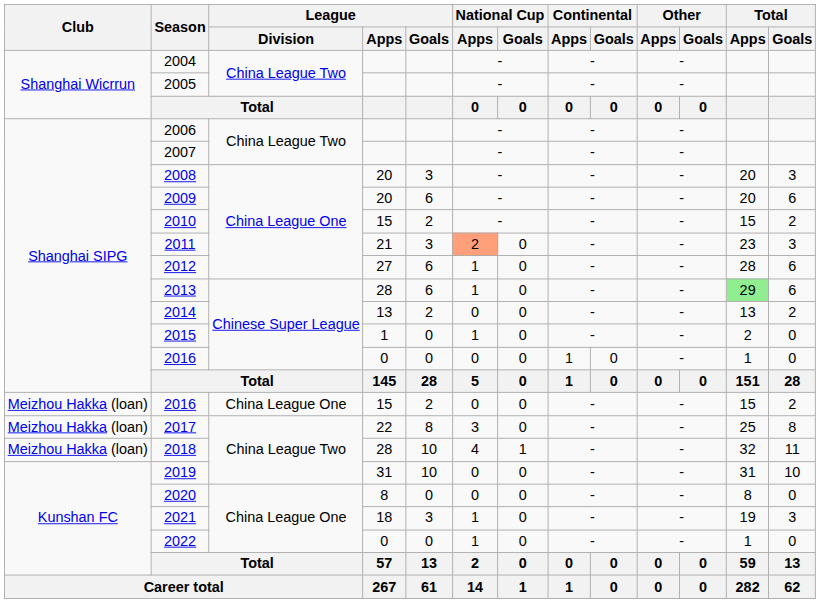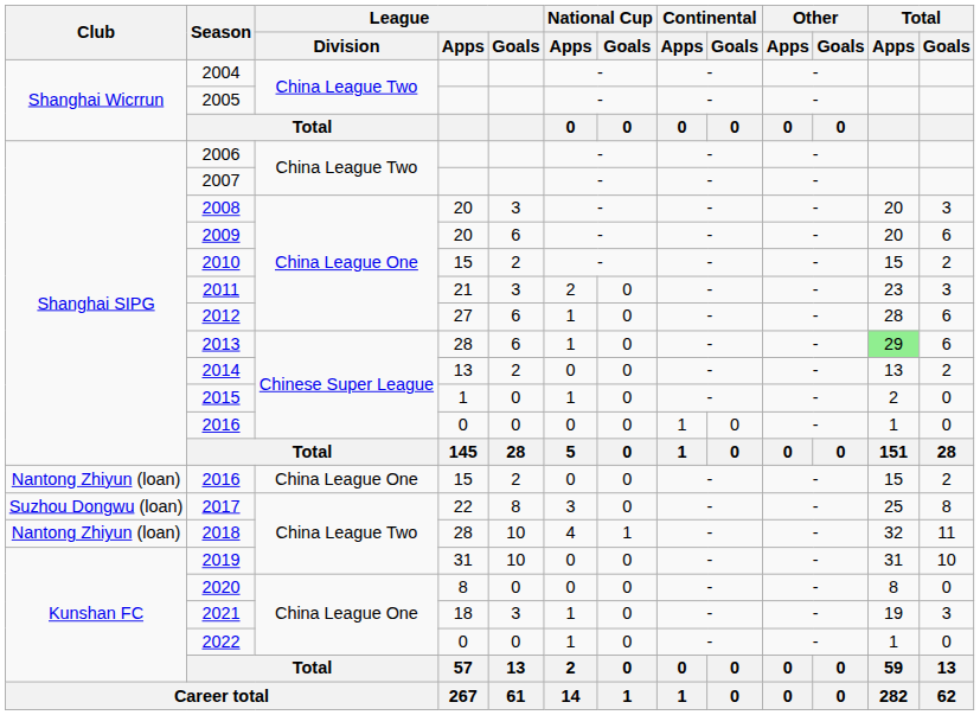 <table class="wikitable" style="text-align: center">
 <tr>
 <th rowspan="2">Club</th>
 <th rowspan="2">Season</th>
 <th colspan="3">League</th>
 <th colspan="2">National Cup</th>
 <th colspan="2">Continental</th>
 <th colspan="2">Other</th>
 <th colspan="2">Total</th>
 </tr>
 <tr>
 <th>Division</th>
 <th>Apps</th>
 <th>Goals</th>
 <th>Apps</th>
 <th>Goals</th>
 <th>Apps</th>
 <th>Goals</th>
 <th>Apps</th>
 <th>Goals</th>
 <th>Apps</th>
 <th>Goals</th>
 </tr>
 <tr>
 <td rowspan=3><a href='#'>Shanghai Wicrrun</a></td>
 <td>2004</td>
 <td rowspan=2><a href='#'>China League Two</a></td>
 <td></td>
 <td></td>
 <td colspan="2">-</td>
 <td colspan="2">-</td>
 <td colspan="2">-</td>
 <td></td>
 <td></td>
 </tr>
 <tr>
 <td>2005</td>
 <td></td>
 <td></td>
 <td colspan="2">-</td>
 <td colspan="2">-</td>
 <td colspan="2">-</td>
 <td></td>
 <td></td>
 </tr>
 <tr>
 <th colspan="2">Total</th>
 <th></th>
 <th></th>
 <th>0</th>
 <th>0</th>
 <th>0</th>
 <th>0</th>
 <th>0</th>
 <th>0</th>
 <th></th>
 <th></th>
 </tr>
 <tr>
 <td rowspan=12><a href='#'>Shanghai SIPG</a></td>
 <td>2006</td>
 <td rowspan=2>China League Two</td>
 <td></td>
 <td></td>
 <td colspan="2">-</td>
 <td colspan="2">-</td>
 <td colspan="2">-</td>
 <td></td>
 <td></td>
 </tr>
 <tr>
 <td>2007</td>
 <td></td>
 <td></td>
 <td colspan="2">-</td>
 <td colspan="2">-</td>
 <td colspan="2">-</td>
 <td></td>
 <td></td>
 </tr>
 <tr>
 <td><a href='#'>2008</a></td>
 <td rowspan="5"><a href='#'>China League One</a></td>
 <td>20</td>
 <td>3</td>
 <td colspan="2">-</td>
 <td colspan="2">-</td>
 <td colspan="2">-</td>
 <td>20</td>
 <td>3</td>
 </tr>
 <tr>
 <td><a href='#'>2009</a></td>
 <td>20</td>
 <td>6</td>
 <td colspan="2">-</td>
 <td colspan="2">-</td>
 <td colspan="2">-</td>
 <td>20</td>
 <td>6</td>
 </tr>
 <tr>
 <td><a href='#'>2010</a></td>
 <td>15</td>
 <td>2</td>
 <td colspan="2">-</td>
 <td colspan="2">-</td>
 <td colspan="2">-</td>
 <td>15</td>
 <td>2</td>
 </tr>
 <tr>
 <td><a href='#'>2011</a></td>
 <td>21</td>
 <td>3</td>
-<td style="background: lightsalmon;">2</td>
+<td>2</td>
 <td>0</td>
 <td colspan="2">-</td>
 <td colspan="2">-</td>
 <td>23</td>
 <td>3</td>
 </tr>
 <tr>
 <td><a href='#'>2012</a></td>
 <td>27</td>
 <td>6</td>
 <td>1</td>
 <td>0</td>
 <td colspan="2">-</td>
 <td colspan="2">-</td>
 <td>28</td>
 <td>6</td>
 </tr>
 <tr>
 <td><a href='#'>2013</a></td>
 <td rowspan="4"><a href='#'>Chinese Super League</a></td>
 <td>28</td>
 <td>6</td>
 <td>1</td>
 <td>0</td>
 <td colspan="2">-</td>
 <td colspan="2">-</td>
 <td style="background: lightgreen;">29</td>
 <td>6</td>
 </tr>
 <tr>
 <td><a href='#'>2014</a></td>
 <td>13</td>
 <td>2</td>
 <td>0</td>
 <td>0</td>
 <td colspan="2">-</td>
 <td colspan="2">-</td>
 <td>13</td>
 <td>2</td>
 </tr>
 <tr>
 <td><a href='#'>2015</a></td>
 <td>1</td>
 <td>0</td>
 <td>1</td>
 <td>0</td>
 <td colspan="2">-</td>
 <td colspan="2">-</td>
 <td>2</td>
 <td>0</td>
 </tr>
 <tr>
 <td><a href='#'>2016</a></td>
 <td>0</td>
 <td>0</td>
 <td>0</td>
 <td>0</td>
 <td>1</td>
 <td>0</td>
 <td colspan="2">-</td>
 <td>1</td>
 <td>0</td>
 </tr>
 <tr>
 <th colspan="2">Total</th>
 <th>145</th>
 <th>28</th>
 <th>5</th>
 <th>0</th>
 <th>1</th>
 <th>0</th>
 <th>0</th>
 <th>0</th>
 <th>151</th>
 <th>28</th>
 </tr>
 <tr>
-<td><a href='#'>Meizhou Hakka</a> (loan)</td>
+<td><a href='#'>Nantong Zhiyun</a> (loan)</td>
 <td><a href='#'>2016</a></td>
 <td>China League One</td>
 <td>15</td>
 <td>2</td>
 <td>0</td>
 <td>0</td>
 <td colspan="2">-</td>
 <td colspan="2">-</td>
 <td>15</td>
 <td>2</td>
 </tr>
 <tr>
-<td><a href='#'>Meizhou Hakka</a> (loan)</td>
+<td><a href='#'>Suzhou Dongwu</a> (loan)</td>
 <td><a href='#'>2017</a></td>
 <td rowspan=3>China League Two</td>
 <td>22</td>
 <td>8</td>
 <td>3</td>
 <td>0</td>
 <td colspan="2">-</td>
 <td colspan="2">-</td>
 <td>25</td>
 <td>8</td>
 </tr>
 <tr>
-<td><a href='#'>Meizhou Hakka</a> (loan)</td>
+<td><a href='#'>Nantong Zhiyun</a> (loan)</td>
 <td><a href='#'>2018</a></td>
 <td>28</td>
 <td>10</td>
 <td>4</td>
 <td>1</td>
 <td colspan="2">-</td>
 <td colspan="2">-</td>
 <td>32</td>
 <td>11</td>
 </tr>
 <tr>
 <td rowspan=5><a href='#'>Kunshan FC</a></td>
 <td><a href='#'>2019</a></td>
 <td>31</td>
 <td>10</td>
 <td>0</td>
 <td>0</td>
 <td colspan="2">-</td>
 <td colspan="2">-</td>
 <td>31</td>
 <td>10</td>
 </tr>
 <tr>
 <td><a href='#'>2020</a></td>
 <td rowspan=3>China League One</td>
 <td>8</td>
 <td>0</td>
 <td>0</td>
 <td>0</td>
 <td colspan="2">-</td>
 <td colspan="2">-</td>
 <td>8</td>
 <td>0</td>
 </tr>
 <tr>
 <td><a href='#'>2021</a></td>
 <td>18</td>
 <td>3</td>
 <td>1</td>
 <td>0</td>
 <td colspan="2">-</td>
 <td colspan="2">-</td>
 <td>19</td>
 <td>3</td>
 </tr>
 <tr>
 <td><a href='#'>2022</a></td>
 <td>0</td>
 <td>0</td>
 <td>1</td>
 <td>0</td>
 <td colspan="2">-</td>
 <td colspan="2">-</td>
 <td>1</td>
 <td>0</td>
 </tr>
 <tr>
 <th colspan="2">Total</th>
 <th>57</th>
 <th>13</th>
 <th>2</th>
 <th>0</th>
 <th>0</th>
 <th>0</th>
 <th>0</th>
 <th>0</th>
 <th>59</th>
 <th>13</th>
 </tr>
 <tr>
 <th colspan=3>Career total</th>
 <th>267</th>
 <th>61</th>
 <th>14</th>
 <th>1</th>
 <th>1</th>
 <th>0</th>
 <th>0</th>
 <th>0</th>
 <th>282</th>
 <th>62</th>
 </tr>
 </table>
